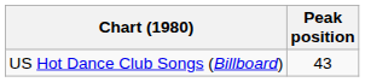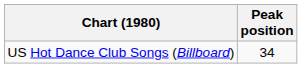 <table class="wikitable sortable">
 <tr>
 <th>Chart (1980)</th>
 <th>Peak<br>position</th>
 </tr>
 <tr>
 <td>US <a href='#'>Hot Dance Club Songs</a> (<em><a href='#'>Billboard</a></em>)</td>
-<td align="center">43</td>
+<td align="center">34</td>
 </tr>
 </table>
